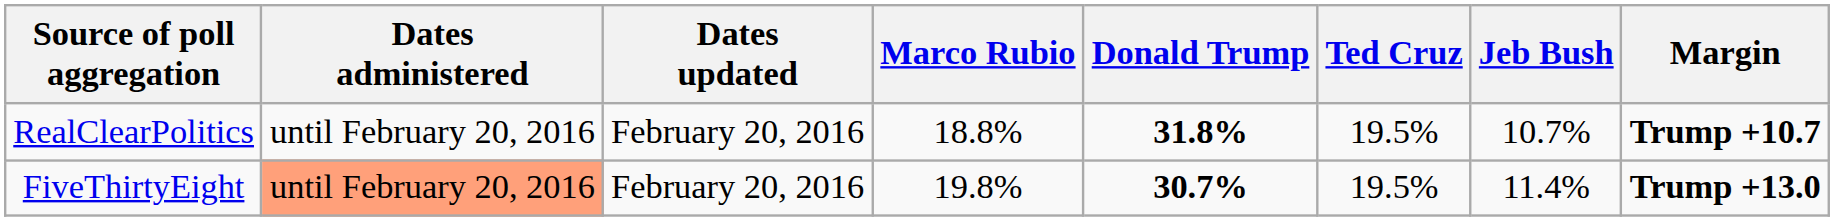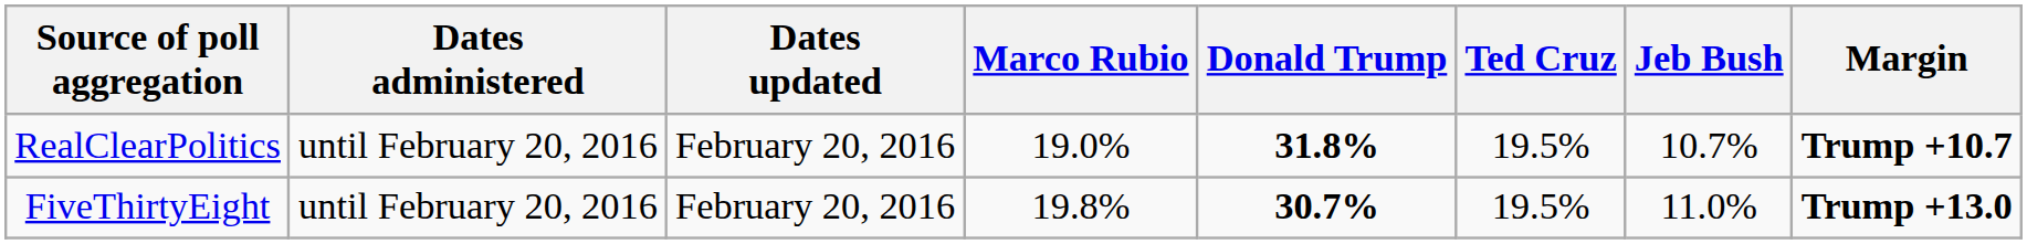 <table class="wikitable sortable" style="text-align:center;font-size:90%;line-height:17px">
 <tr>
 <th>Source of poll<br>aggregation</th>
 <th>Dates<br>administered</th>
 <th>Dates<br>updated</th>
 <th class="unsortable"><a href='#'>Marco Rubio</a><br><small></small></th>
 <th class="unsortable"><a href='#'>Donald Trump</a><br><small></small></th>
 <th class="unsortable"><a href='#'>Ted Cruz</a><br><small></small></th>
 <th class="unsortable"><a href='#'>Jeb Bush</a><br><small></small></th>
 <th>Margin</th>
 </tr>
 <tr>
 <td><a href='#'>RealClearPolitics</a></td>
 <td>until February 20, 2016</td>
 <td>February 20, 2016</td>
-<td>18.8%</td>
+<td>19.0%</td>
 <td><strong>31.8%</strong></td>
 <td>19.5%</td>
 <td>10.7%</td>
 <td><strong>Trump +10.7</strong></td>
 </tr>
 <tr>
 <td><a href='#'>FiveThirtyEight</a></td>
-<td style="background: lightsalmon;">until February 20, 2016</td>
+<td>until February 20, 2016</td>
 <td>February 20, 2016</td>
 <td>19.8%</td>
 <td><strong>30.7%</strong></td>
 <td>19.5%</td>
-<td>11.4%</td>
+<td>11.0%</td>
 <td><strong>Trump +13.0</strong></td>
 </tr>
 </table>
